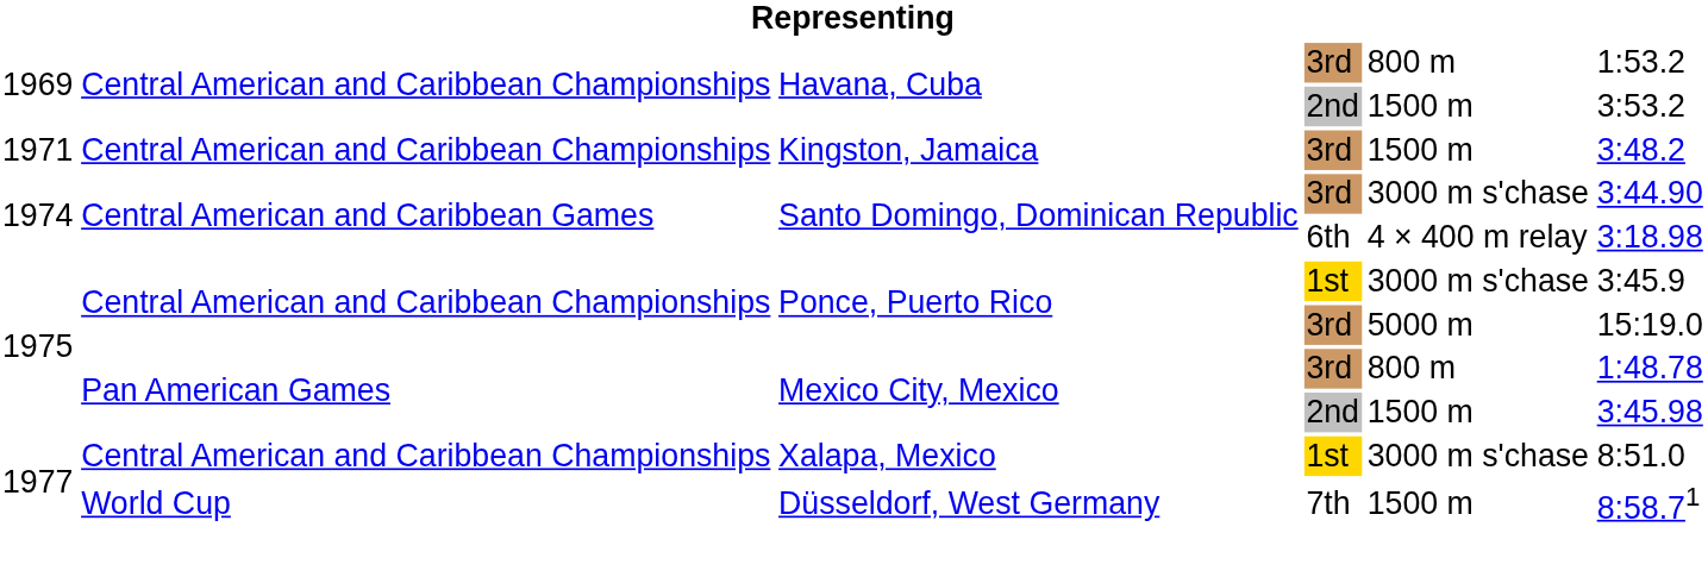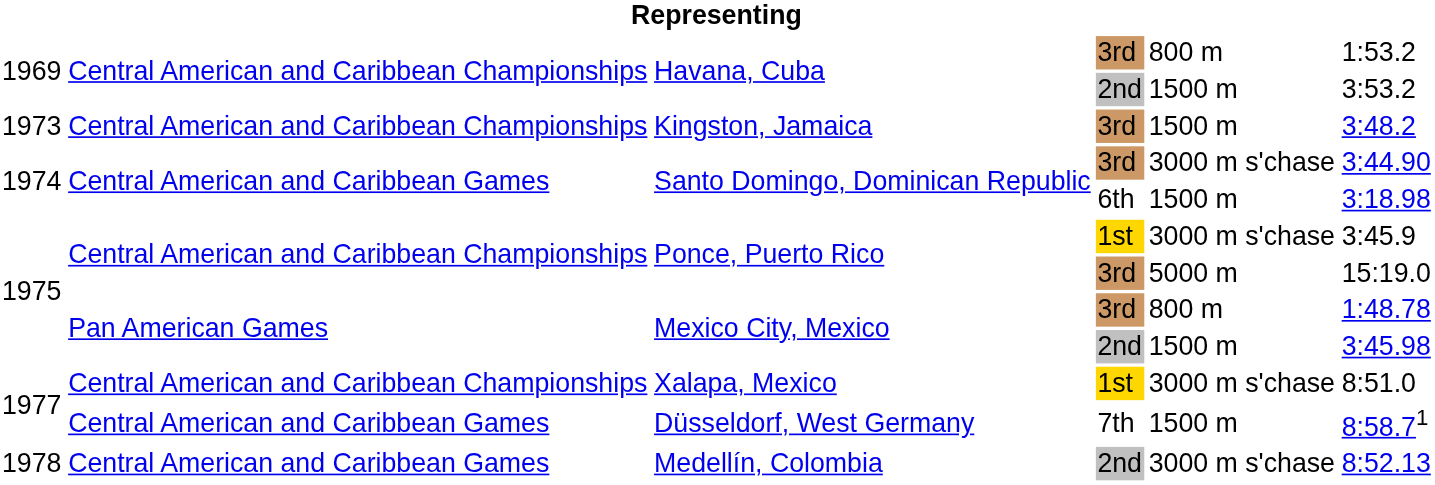 <table>
 <tr>
 <th colspan="6">Representing </th>
 </tr>
 <tr>
 <td rowspan=2>1969</td>
 <td rowspan=2><a href='#'>Central American and Caribbean Championships</a></td>
 <td rowspan=2><a href='#'>Havana, Cuba</a></td>
 <td bgcolor=cc9966>3rd</td>
 <td>800 m</td>
 <td>1:53.2</td>
 </tr>
 <tr>
 <td bgcolor=silver>2nd</td>
 <td>1500 m</td>
 <td>3:53.2</td>
 </tr>
 <tr>
-<td>1971</td>
+<td>1973</td>
 <td><a href='#'>Central American and Caribbean Championships</a></td>
 <td><a href='#'>Kingston, Jamaica</a></td>
 <td bgcolor=cc9966>3rd</td>
 <td>1500 m</td>
 <td><a href='#'>3:48.2</a></td>
 </tr>
 <tr>
 <td rowspan=2>1974</td>
 <td rowspan=2><a href='#'>Central American and Caribbean Games</a></td>
 <td rowspan=2><a href='#'>Santo Domingo, Dominican Republic</a></td>
 <td bgcolor=cc9966>3rd</td>
 <td>3000 m s'chase</td>
 <td><a href='#'>3:44.90</a></td>
 </tr>
 <tr>
 <td>6th</td>
-<td>4 × 400 m relay</td>
+<td>1500 m</td>
 <td><a href='#'>3:18.98</a></td>
 </tr>
 <tr>
 <td rowspan=4>1975</td>
 <td rowspan=2><a href='#'>Central American and Caribbean Championships</a></td>
 <td rowspan=2><a href='#'>Ponce, Puerto Rico</a></td>
 <td bgcolor=gold>1st</td>
 <td>3000 m s'chase</td>
 <td>3:45.9</td>
 </tr>
 <tr>
 <td bgcolor=cc9966>3rd</td>
 <td>5000 m</td>
 <td>15:19.0</td>
 </tr>
 <tr>
 <td rowspan=2><a href='#'>Pan American Games</a></td>
 <td rowspan=2><a href='#'>Mexico City, Mexico</a></td>
 <td bgcolor=cc9966>3rd</td>
 <td>800 m</td>
 <td><a href='#'>1:48.78</a></td>
 </tr>
 <tr>
 <td bgcolor=silver>2nd</td>
 <td>1500 m</td>
 <td><a href='#'>3:45.98</a></td>
 </tr>
 <tr>
 <td rowspan=2>1977</td>
 <td><a href='#'>Central American and Caribbean Championships</a></td>
 <td><a href='#'>Xalapa, Mexico</a></td>
 <td bgcolor=gold>1st</td>
 <td>3000 m s'chase</td>
 <td>8:51.0</td>
 </tr>
 <tr>
-<td><a href='#'>World Cup</a></td>
+<td><a href='#'>Central American and Caribbean Games</a></td>
 <td><a href='#'>Düsseldorf, West Germany</a></td>
 <td>7th</td>
 <td>1500 m</td>
 <td><a href='#'>8:58.7</a><sup>1</sup></td>
 </tr>
+<tr>
+<td>1978</td>
+<td><a href='#'>Central American and Caribbean Games</a></td>
+<td><a href='#'>Medellín, Colombia</a></td>
+<td bgcolor=silver>2nd</td>
+<td>3000 m s'chase</td>
+<td><a href='#'>8:52.13</a></td>
+</tr>
 </table>
